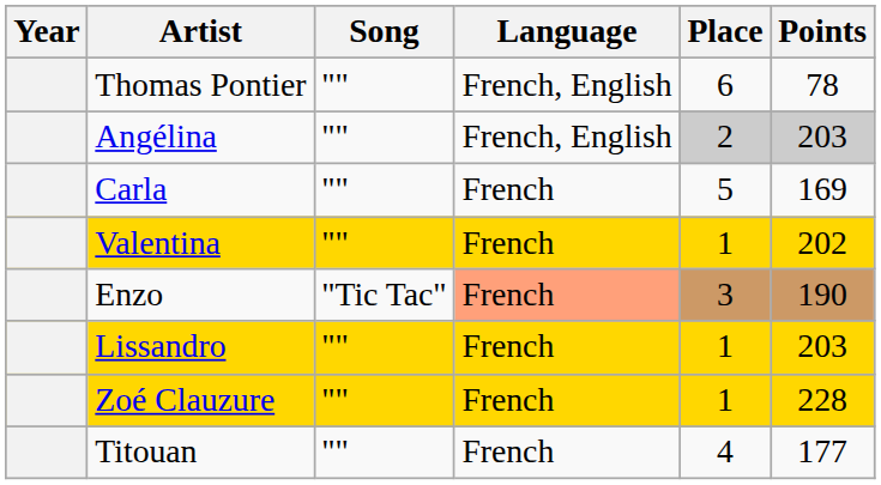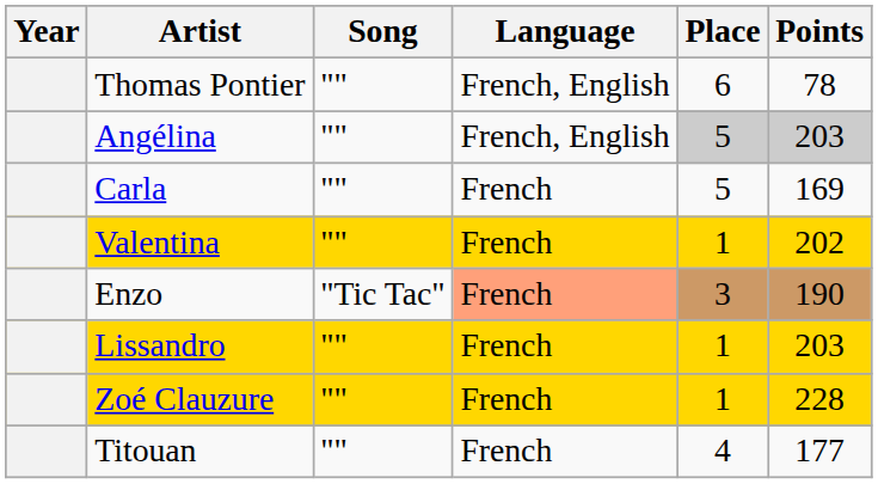 <table class="wikitable sortable plainrowheaders">
 <tr>
 <th scope="col">Year</th>
 <th scope="col">Artist</th>
 <th scope="col">Song</th>
 <th scope="col">Language</th>
 <th scope="col" data-sort-type="number">Place</th>
 <th scope="col" data-sort-type="number">Points</th>
 </tr>
 <tr>
 <th scope="row" style="text-align:center;"></th>
 <td>Thomas Pontier</td>
 <td>""</td>
 <td>French, English</td>
 <td style="text-align:center;">6</td>
 <td style="text-align:center;">78</td>
 </tr>
 <tr>
 <th scope="row" style="text-align:center;"></th>
 <td><a href='#'>Angélina</a></td>
 <td>""</td>
 <td>French, English</td>
-<td style="text-align:center; background-color:#CCC;">2</td>
+<td style="text-align:center; background-color:#CCC;">5</td>
 <td style="text-align:center; background-color:#CCC;">203</td>
 </tr>
 <tr>
 <th scope="row" style="text-align:center;"></th>
 <td><a href='#'>Carla</a></td>
 <td>""</td>
 <td>French</td>
 <td style="text-align:center;">5</td>
 <td style="text-align:center;">169</td>
 </tr>
 <tr style="background-color:#FFD700;">
 <th scope="row" style="text-align:center;"></th>
 <td><a href='#'>Valentina</a></td>
 <td>""</td>
 <td>French</td>
 <td style="text-align:center;">1</td>
 <td style="text-align:center;">202</td>
 </tr>
 <tr>
 <th scope="row" style="text-align:center;"></th>
 <td>Enzo</td>
 <td>"Tic Tac"</td>
 <td style="background: lightsalmon;">French</td>
 <td style="text-align:center; background-color:#C96;">3</td>
 <td style="text-align:center; background-color:#C96;">190</td>
 </tr>
 <tr style="background-color:#FFD700;">
 <th scope="row" style="text-align:center;"></th>
 <td><a href='#'>Lissandro</a></td>
 <td>""</td>
 <td>French</td>
 <td style="text-align:center;">1</td>
 <td style="text-align:center;">203</td>
 </tr>
 <tr style="background-color:#FFD700;">
 <th scope="row" style="text-align:center;"></th>
 <td><a href='#'>Zoé Clauzure</a></td>
 <td>""</td>
 <td>French</td>
 <td style="text-align:center;">1</td>
 <td style="text-align:center;">228</td>
 </tr>
 <tr>
 <th scope="row" style="text-align:center;"></th>
 <td>Titouan</td>
 <td>""</td>
 <td>French</td>
 <td style="text-align:center;">4</td>
 <td style="text-align:center;">177</td>
 </tr>
 </table>
